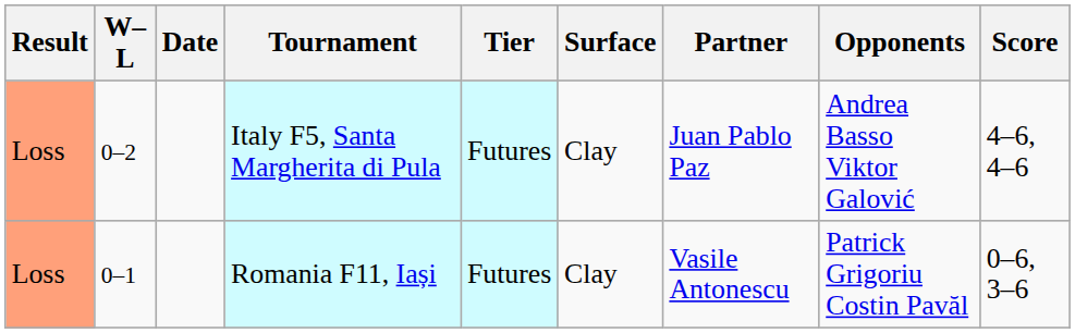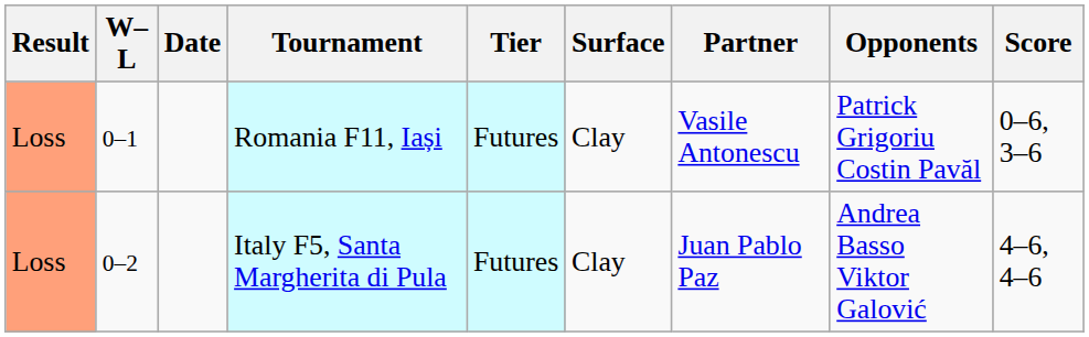 <table class="sortable wikitable">
 <tr>
 <th>Result</th>
 <th class="unsortable">W–L</th>
 <th>Date</th>
 <th>Tournament</th>
 <th>Tier</th>
 <th>Surface</th>
 <th>Partner</th>
 <th>Opponents</th>
 <th class="unsortable">Score</th>
 </tr>
 <tr>
 <td style="background:#ffa07a;">Loss</td>
+<td><small>0–1</small></td>
+<td></td>
+<td style="background:#cffcff;">Romania F11, <a href='#'>Iași</a></td>
+<td style="background:#cffcff;">Futures</td>
+<td>Clay</td>
+<td> <a href='#'>Vasile Antonescu</a></td>
+<td> <a href='#'>Patrick Grigoriu</a> <br>  <a href='#'>Costin Pavăl</a></td>
+<td>0–6, 3–6</td>
+</tr>
+<tr>
+<td style="background:#ffa07a;">Loss</td>
 <td><small>0–2</small></td>
 <td></td>
 <td style="background:#cffcff;">Italy F5, <a href='#'>Santa Margherita di Pula</a></td>
 <td style="background:#cffcff;">Futures</td>
 <td>Clay</td>
 <td> <a href='#'>Juan Pablo Paz</a></td>
 <td> <a href='#'>Andrea Basso</a> <br>  <a href='#'>Viktor Galović</a></td>
 <td>4–6, 4–6</td>
 </tr>
-<tr>
-<td style="background:#ffa07a;">Loss</td>
-<td><small>0–1</small></td>
-<td></td>
-<td style="background:#cffcff;">Romania F11, <a href='#'>Iași</a></td>
-<td style="background:#cffcff;">Futures</td>
-<td>Clay</td>
-<td> <a href='#'>Vasile Antonescu</a></td>
-<td> <a href='#'>Patrick Grigoriu</a> <br>  <a href='#'>Costin Pavăl</a></td>
-<td>0–6, 3–6</td>
-</tr>
 </table>
